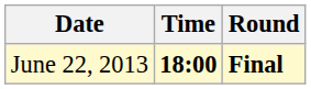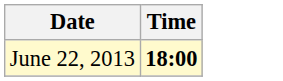 <table class="wikitable">
 <tr>
 <th>Date</th>
 <th>Time</th>
-<th>Round</th>
 </tr>
 <tr style=background:lemonchiffon>
 <td>June 22, 2013</td>
 <td><strong>18:00</strong></td>
-<td><strong>Final</strong></td>
 </tr>
 </table>
